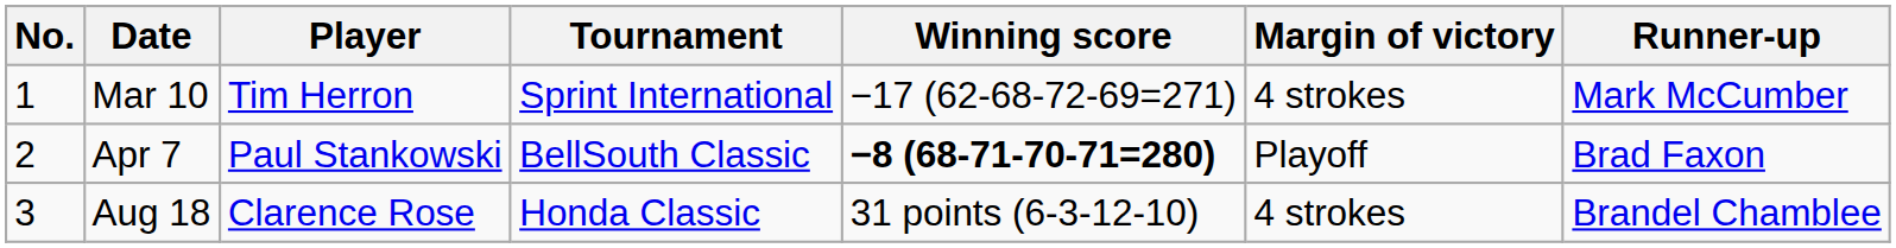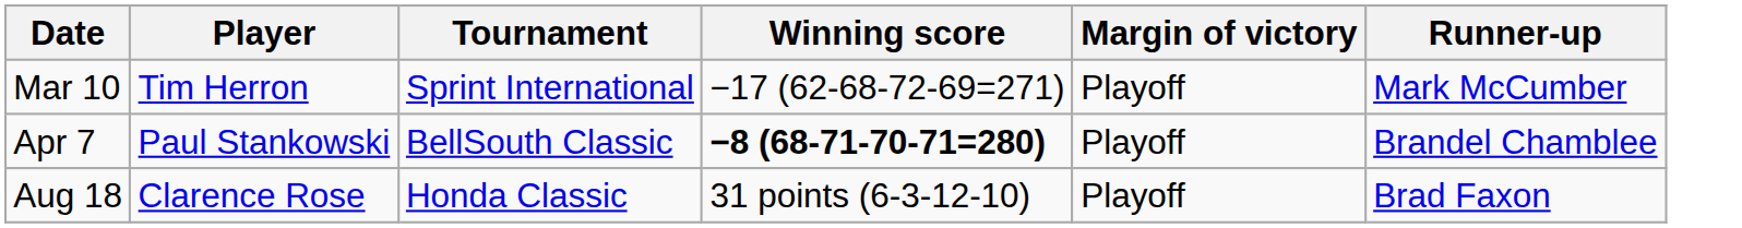 <table class="wikitable" style="font-size:95%;">
 <tr>
-<th>No.</th>
 <th>Date</th>
 <th>Player</th>
 <th>Tournament</th>
 <th>Winning score</th>
 <th>Margin of victory</th>
 <th>Runner-up</th>
 </tr>
 <tr>
-<td>1</td>
 <td>Mar 10</td>
 <td> <a href='#'>Tim Herron</a></td>
 <td><a href='#'>Sprint International</a></td>
 <td>−17 (62-68-72-69=271)</td>
-<td>4 strokes</td>
+<td>Playoff</td>
 <td> <a href='#'>Mark McCumber</a></td>
 </tr>
 <tr>
-<td>2</td>
 <td>Apr 7</td>
 <td> <a href='#'>Paul Stankowski</a></td>
 <td><a href='#'>BellSouth Classic</a></td>
 <td><strong>−8 (68-71-70-71=280)</strong></td>
 <td>Playoff</td>
-<td> <a href='#'>Brad Faxon</a></td>
+<td> <a href='#'>Brandel Chamblee</a></td>
 </tr>
 <tr>
-<td>3</td>
 <td>Aug 18</td>
 <td> <a href='#'>Clarence Rose</a></td>
 <td><a href='#'>Honda Classic</a></td>
 <td>31 points (6-3-12-10)</td>
-<td>4 strokes</td>
-<td> <a href='#'>Brandel Chamblee</a></td>
+<td>Playoff</td>
+<td> <a href='#'>Brad Faxon</a></td>
 </tr>
 </table>
